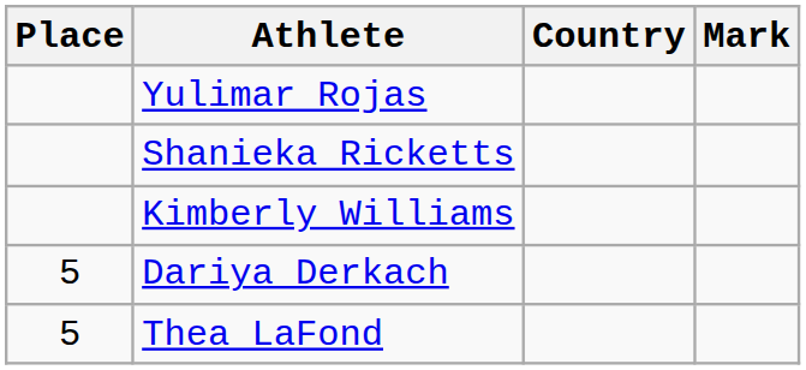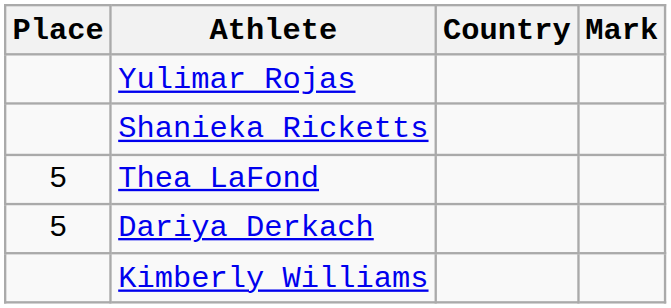 <table class="wikitable">
 <tr>
 <th>Place</th>
 <th>Athlete</th>
 <th>Country</th>
 <th>Mark</th>
 </tr>
 <tr>
 <td align=center></td>
 <td><a href='#'>Yulimar Rojas</a></td>
 <td></td>
 <td> </td>
 </tr>
 <tr>
 <td align=center></td>
 <td><a href='#'>Shanieka Ricketts</a></td>
 <td></td>
 <td> </td>
 </tr>
 <tr>
-<td align=center></td>
-<td><a href='#'>Kimberly Williams</a></td>
+<td align=center>5</td>
+<td><a href='#'>Thea LaFond</a></td>
 <td></td>
 <td> </td>
 </tr>
 <tr>
 <td align=center>5</td>
 <td><a href='#'>Dariya Derkach</a></td>
 <td></td>
 <td> </td>
 </tr>
 <tr>
-<td align=center>5</td>
-<td><a href='#'>Thea LaFond</a></td>
+<td align=center></td>
+<td><a href='#'>Kimberly Williams</a></td>
 <td></td>
 <td> </td>
 </tr>
 </table>
